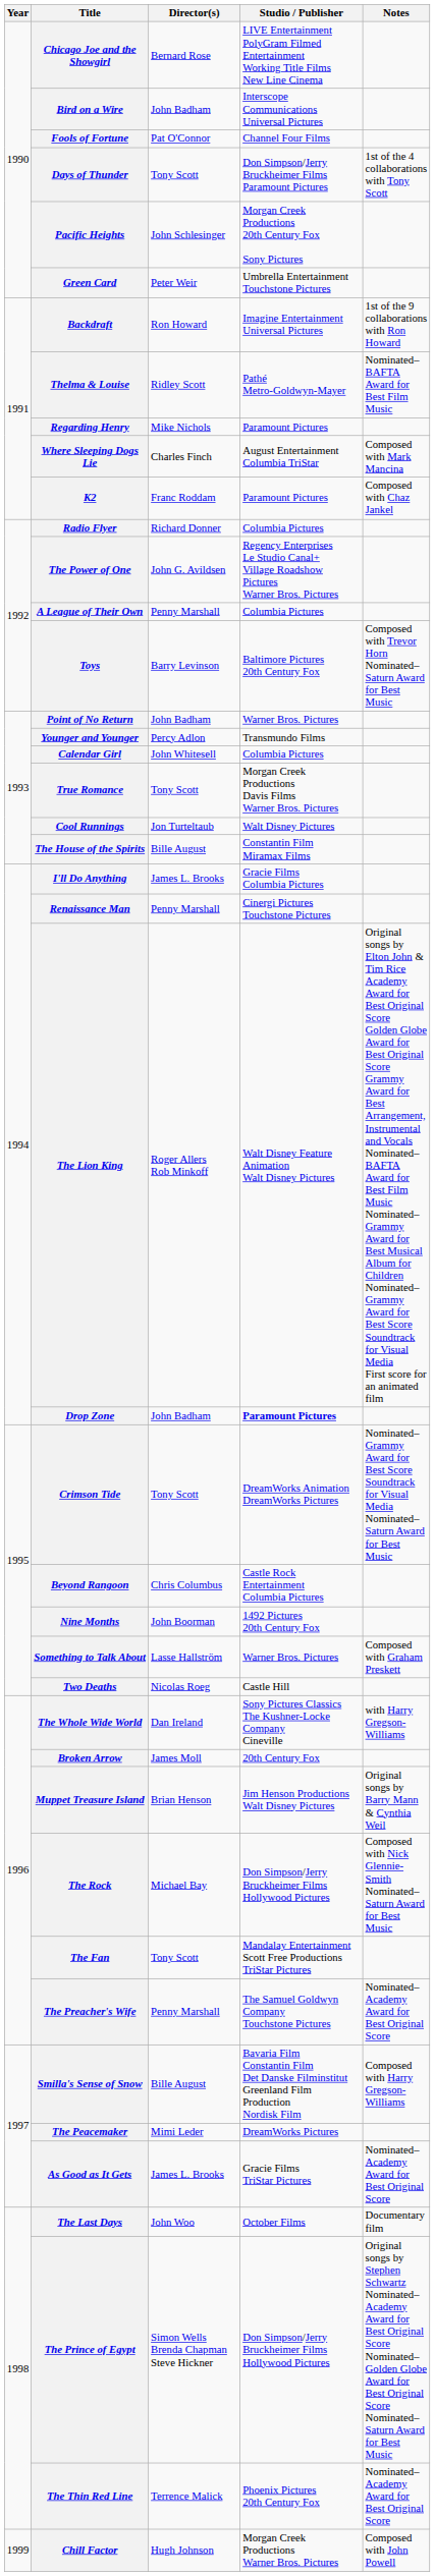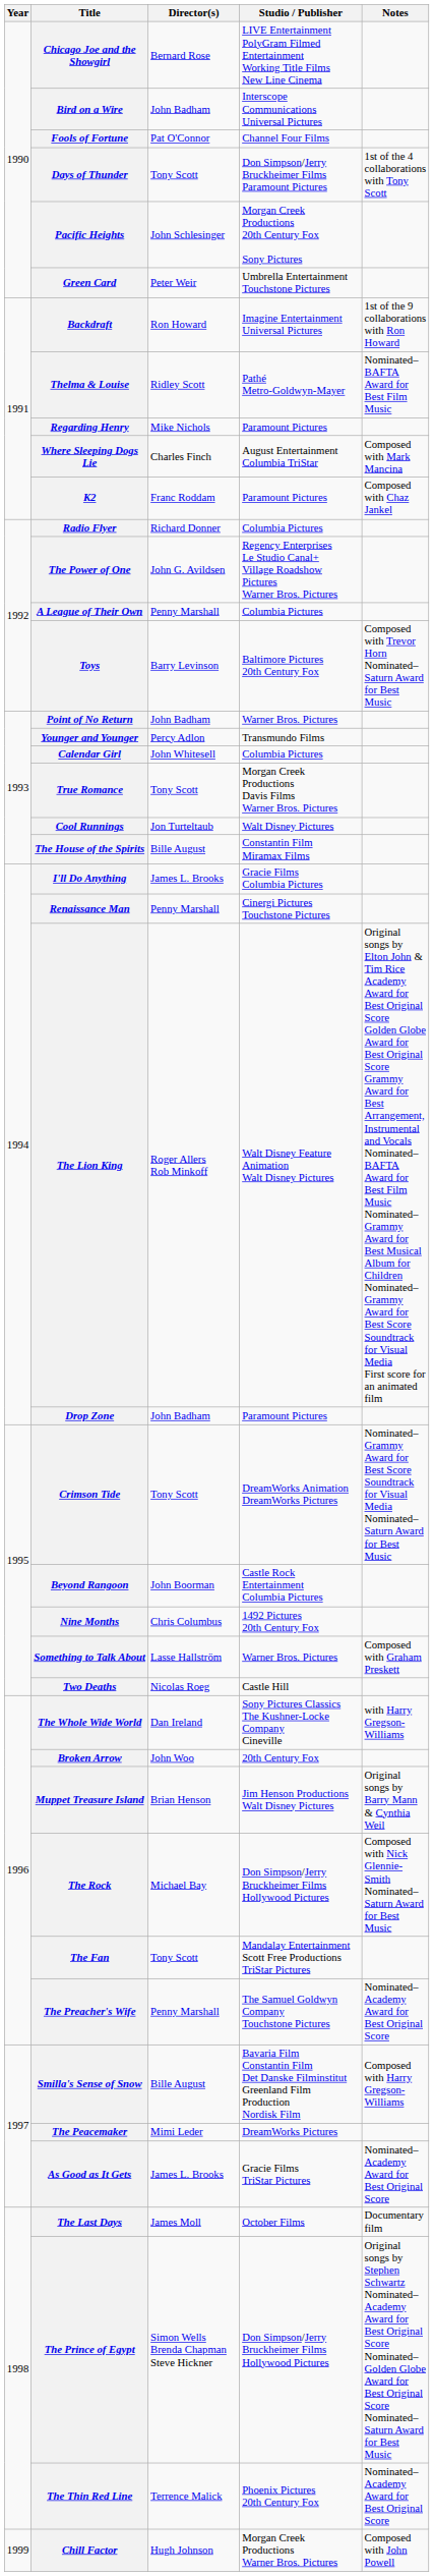 <table class="wikitable sortable" width="100%">
 <tr>
 <th width="30">Year</th>
 <th width="200">Title</th>
 <th width="150">Director(s)</th>
 <th width="200">Studio / Publisher</th>
 <th>Notes</th>
 </tr>
 <tr>
 <td rowspan="6">1990</td>
 <th><em><a href='#'>Chicago Joe and the Showgirl</a></em></th>
 <td><a href='#'>Bernard Rose</a></td>
 <td><a href='#'>LIVE Entertainment</a><br><a href='#'>PolyGram Filmed Entertainment</a><br><a href='#'>Working Title Films</a><br><a href='#'>New Line Cinema</a></td>
 <td></td>
 </tr>
 <tr>
 <th><em><a href='#'>Bird on a Wire</a></em></th>
 <td><a href='#'>John Badham</a></td>
 <td><a href='#'>Interscope Communications</a><br><a href='#'>Universal Pictures</a></td>
 <td></td>
 </tr>
 <tr>
 <th><em><a href='#'>Fools of Fortune</a></em></th>
 <td><a href='#'>Pat O'Connor</a></td>
 <td><a href='#'>Channel Four Films</a></td>
 <td></td>
 </tr>
 <tr>
 <th><em><a href='#'>Days of Thunder</a></em></th>
 <td><a href='#'>Tony Scott</a></td>
 <td><a href='#'>Don Simpson</a>/<a href='#'>Jerry Bruckheimer Films</a><br><a href='#'>Paramount Pictures</a></td>
 <td>1st of the 4 collaborations with <a href='#'>Tony Scott</a></td>
 </tr>
 <tr>
 <th><em><a href='#'>Pacific Heights</a></em></th>
 <td><a href='#'>John Schlesinger</a></td>
 <td><a href='#'>Morgan Creek Productions</a><br><a href='#'>20th Century Fox</a><br><br><a href='#'>Sony Pictures</a><br></td>
 <td></td>
 </tr>
 <tr>
 <th><em><a href='#'>Green Card</a></em></th>
 <td><a href='#'>Peter Weir</a></td>
 <td>Umbrella Entertainment<br><a href='#'>Touchstone Pictures</a></td>
 <td></td>
 </tr>
 <tr>
 <td rowspan="5">1991</td>
 <th><em><a href='#'>Backdraft</a></em></th>
 <td><a href='#'>Ron Howard</a></td>
 <td><a href='#'>Imagine Entertainment</a><br><a href='#'>Universal Pictures</a></td>
 <td>1st of the 9 collaborations with <a href='#'>Ron Howard</a></td>
 </tr>
 <tr>
 <th><em><a href='#'>Thelma & Louise</a></em></th>
 <td><a href='#'>Ridley Scott</a></td>
 <td><a href='#'>Pathé</a><br><a href='#'>Metro-Goldwyn-Mayer</a></td>
 <td>Nominated–<a href='#'>BAFTA Award for Best Film Music</a></td>
 </tr>
 <tr>
 <th><em><a href='#'>Regarding Henry</a></em></th>
 <td><a href='#'>Mike Nichols</a></td>
 <td><a href='#'>Paramount Pictures</a></td>
 <td></td>
 </tr>
 <tr>
 <th><em><a href='#'>Where Sleeping Dogs Lie</a></em></th>
 <td>Charles Finch</td>
 <td>August Entertainment<br><a href='#'>Columbia TriStar</a></td>
 <td>Composed with <a href='#'>Mark Mancina</a></td>
 </tr>
 <tr>
 <th><em><a href='#'>K2</a></em></th>
 <td><a href='#'>Franc Roddam</a></td>
 <td><a href='#'>Paramount Pictures</a></td>
 <td>Composed with <a href='#'>Chaz Jankel</a></td>
 </tr>
 <tr>
 <td rowspan="4">1992</td>
 <th><em><a href='#'>Radio Flyer</a></em></th>
 <td><a href='#'>Richard Donner</a></td>
 <td><a href='#'>Columbia Pictures</a></td>
 <td></td>
 </tr>
 <tr>
 <th><em><a href='#'>The Power of One</a></em></th>
 <td><a href='#'>John G. Avildsen</a></td>
 <td><a href='#'>Regency Enterprises</a><br><a href='#'>Le Studio Canal+</a><br><a href='#'>Village Roadshow Pictures</a><br><a href='#'>Warner Bros. Pictures</a></td>
 <td></td>
 </tr>
 <tr>
 <th><em><a href='#'>A League of Their Own</a></em></th>
 <td><a href='#'>Penny Marshall</a></td>
 <td><a href='#'>Columbia Pictures</a></td>
 <td></td>
 </tr>
 <tr>
 <th><em><a href='#'>Toys</a></em></th>
 <td><a href='#'>Barry Levinson</a></td>
 <td><a href='#'>Baltimore Pictures</a><br><a href='#'>20th Century Fox</a></td>
 <td>Composed with <a href='#'>Trevor Horn</a><br>Nominated–<a href='#'>Saturn Award for Best Music</a></td>
 </tr>
 <tr>
 <td rowspan="6">1993</td>
 <th><em><a href='#'>Point of No Return</a></em></th>
 <td><a href='#'>John Badham</a></td>
 <td><a href='#'>Warner Bros. Pictures</a></td>
 <td></td>
 </tr>
 <tr>
 <th><em><a href='#'>Younger and Younger</a></em></th>
 <td><a href='#'>Percy Adlon</a></td>
 <td>Transmundo Films</td>
 <td></td>
 </tr>
 <tr>
 <th><em><a href='#'>Calendar Girl</a></em></th>
 <td><a href='#'>John Whitesell</a></td>
 <td><a href='#'>Columbia Pictures</a></td>
 <td></td>
 </tr>
 <tr>
 <th><em><a href='#'>True Romance</a></em></th>
 <td><a href='#'>Tony Scott</a></td>
 <td>Morgan Creek Productions<br>Davis Films<br><a href='#'>Warner Bros. Pictures</a></td>
 <td></td>
 </tr>
 <tr>
 <th><em><a href='#'>Cool Runnings</a></em></th>
 <td><a href='#'>Jon Turteltaub</a></td>
 <td><a href='#'>Walt Disney Pictures</a></td>
 <td></td>
 </tr>
 <tr>
 <th><em><a href='#'>The House of the Spirits</a></em></th>
 <td><a href='#'>Bille August</a></td>
 <td><a href='#'>Constantin Film</a><br><a href='#'>Miramax Films</a></td>
 <td></td>
 </tr>
 <tr>
 <td rowspan="4">1994</td>
 <th><em><a href='#'>I'll Do Anything</a></em></th>
 <td><a href='#'>James L. Brooks</a></td>
 <td><a href='#'>Gracie Films</a><br><a href='#'>Columbia Pictures</a></td>
 <td></td>
 </tr>
 <tr>
 <th><em><a href='#'>Renaissance Man</a></em></th>
 <td><a href='#'>Penny Marshall</a></td>
 <td><a href='#'>Cinergi Pictures</a><br><a href='#'>Touchstone Pictures</a></td>
 <td></td>
 </tr>
 <tr>
 <th><em><a href='#'>The Lion King</a></em></th>
 <td><a href='#'>Roger Allers</a><br><a href='#'>Rob Minkoff</a></td>
 <td><a href='#'>Walt Disney Feature Animation</a><br><a href='#'>Walt Disney Pictures</a></td>
 <td>Original songs by <a href='#'>Elton John</a> & <a href='#'>Tim Rice</a><br><a href='#'>Academy Award for Best Original Score</a><br><a href='#'>Golden Globe Award for Best Original Score</a><br><a href='#'>Grammy Award for Best Arrangement, Instrumental and Vocals</a><br>Nominated–<a href='#'>BAFTA Award for Best Film Music</a><br>Nominated–<a href='#'>Grammy Award for Best Musical Album for Children</a><br>Nominated–<a href='#'>Grammy Award for Best Score Soundtrack for Visual Media</a><br>First score for an animated film</td>
 </tr>
 <tr>
 <th><em><a href='#'>Drop Zone</a></em></th>
 <td><a href='#'>John Badham</a></td>
-<td><strong><a href='#'>Paramount Pictures</a></strong></td>
+<td><a href='#'>Paramount Pictures</a></td>
 <td></td>
 </tr>
 <tr>
 <td rowspan="5">1995</td>
 <th><em><a href='#'>Crimson Tide</a></em></th>
 <td><a href='#'>Tony Scott</a></td>
 <td><a href='#'>DreamWorks Animation</a><br><a href='#'>DreamWorks Pictures</a></td>
 <td>Nominated–<a href='#'>Grammy Award for Best Score Soundtrack for Visual Media</a><br>Nominated–<a href='#'>Saturn Award for Best Music</a></td>
 </tr>
 <tr>
 <th><em><a href='#'>Beyond Rangoon</a></em></th>
-<td><a href='#'>Chris Columbus</a></td>
+<td><a href='#'>John Boorman</a></td>
 <td><a href='#'>Castle Rock Entertainment</a><br><a href='#'>Columbia Pictures</a></td>
 <td></td>
 </tr>
 <tr>
 <th><em><a href='#'>Nine Months</a></em></th>
-<td><a href='#'>John Boorman</a></td>
+<td><a href='#'>Chris Columbus</a></td>
 <td><a href='#'>1492 Pictures</a><br><a href='#'>20th Century Fox</a></td>
 <td></td>
 </tr>
 <tr>
 <th><em><a href='#'>Something to Talk About</a></em></th>
 <td><a href='#'>Lasse Hallström</a></td>
 <td><a href='#'>Warner Bros. Pictures</a></td>
 <td>Composed with <a href='#'>Graham Preskett</a></td>
 </tr>
 <tr>
 <th><em><a href='#'>Two Deaths</a></em></th>
 <td><a href='#'>Nicolas Roeg</a></td>
 <td>Castle Hill</td>
 <td></td>
 </tr>
 <tr>
 <td rowspan="6">1996</td>
 <th><em><a href='#'>The Whole Wide World</a></em></th>
 <td><a href='#'>Dan Ireland</a></td>
 <td><a href='#'>Sony Pictures Classics</a><br><a href='#'>The Kushner-Locke Company</a><br>Cineville</td>
 <td>with <a href='#'>Harry Gregson-Williams</a></td>
 </tr>
 <tr>
 <th><em><a href='#'>Broken Arrow</a></em></th>
-<td><a href='#'>James Moll</a></td>
+<td><a href='#'>John Woo</a></td>
 <td><a href='#'>20th Century Fox</a></td>
 <td></td>
 </tr>
 <tr>
 <th><em><a href='#'>Muppet Treasure Island</a></em></th>
 <td><a href='#'>Brian Henson</a></td>
 <td><a href='#'>Jim Henson Productions</a><br><a href='#'>Walt Disney Pictures</a></td>
 <td>Original songs by <a href='#'>Barry Mann</a> & <a href='#'>Cynthia Weil</a></td>
 </tr>
 <tr>
 <th><em><a href='#'>The Rock</a></em></th>
 <td><a href='#'>Michael Bay</a></td>
 <td><a href='#'>Don Simpson</a>/<a href='#'>Jerry Bruckheimer Films</a><br><a href='#'>Hollywood Pictures</a></td>
 <td>Composed with <a href='#'>Nick Glennie-Smith</a><br>Nominated–<a href='#'>Saturn Award for Best Music</a></td>
 </tr>
 <tr>
 <th><em><a href='#'>The Fan</a></em></th>
 <td><a href='#'>Tony Scott</a></td>
 <td><a href='#'>Mandalay Entertainment</a><br>Scott Free Productions<br><a href='#'>TriStar Pictures</a></td>
 <td></td>
 </tr>
 <tr>
 <th><em><a href='#'>The Preacher's Wife</a></em></th>
 <td><a href='#'>Penny Marshall</a></td>
 <td><a href='#'>The Samuel Goldwyn Company</a><br><a href='#'>Touchstone Pictures</a></td>
 <td>Nominated–<a href='#'>Academy Award for Best Original Score</a></td>
 </tr>
 <tr>
 <td rowspan="3">1997</td>
 <th><em><a href='#'>Smilla's Sense of Snow</a></em></th>
 <td><a href='#'>Bille August</a></td>
 <td><a href='#'>Bavaria Film</a><br><a href='#'>Constantin Film</a><br><a href='#'>Det Danske Filminstitut</a><br>Greenland Film Production<br><a href='#'>Nordisk Film</a></td>
 <td>Composed with <a href='#'>Harry Gregson-Williams</a></td>
 </tr>
 <tr>
 <th><em><a href='#'>The Peacemaker</a></em></th>
 <td><a href='#'>Mimi Leder</a></td>
 <td><a href='#'>DreamWorks Pictures</a></td>
 <td></td>
 </tr>
 <tr>
 <th><em><a href='#'>As Good as It Gets</a></em></th>
 <td><a href='#'>James L. Brooks</a></td>
 <td>Gracie Films<br><a href='#'>TriStar Pictures</a></td>
 <td>Nominated–<a href='#'>Academy Award for Best Original Score</a></td>
 </tr>
 <tr>
 <td rowspan="3">1998</td>
 <th><em><a href='#'>The Last Days</a></em></th>
-<td><a href='#'>John Woo</a></td>
+<td><a href='#'>James Moll</a></td>
 <td><a href='#'>October Films</a></td>
 <td>Documentary film</td>
 </tr>
 <tr>
 <th><em><a href='#'>The Prince of Egypt</a></em></th>
 <td><a href='#'>Simon Wells</a><br><a href='#'>Brenda Chapman</a><br>Steve Hickner</td>
 <td><a href='#'>Don Simpson</a>/<a href='#'>Jerry Bruckheimer Films</a><br><a href='#'>Hollywood Pictures</a></td>
 <td>Original songs by <a href='#'>Stephen Schwartz</a><br>Nominated–<a href='#'>Academy Award for Best Original Score</a><br>Nominated–<a href='#'>Golden Globe Award for Best Original Score</a><br>Nominated–<a href='#'>Saturn Award for Best Music</a><br></td>
 </tr>
 <tr>
 <th><em><a href='#'>The Thin Red Line</a></em></th>
 <td><a href='#'>Terrence Malick</a></td>
 <td><a href='#'>Phoenix Pictures</a><br><a href='#'>20th Century Fox</a></td>
 <td>Nominated–<a href='#'>Academy Award for Best Original Score</a></td>
 </tr>
 <tr>
 <td>1999</td>
 <th><em><a href='#'>Chill Factor</a></em></th>
 <td><a href='#'>Hugh Johnson</a></td>
 <td>Morgan Creek Productions<br><a href='#'>Warner Bros. Pictures</a></td>
 <td>Composed with <a href='#'>John Powell</a></td>
 </tr>
 </table>
